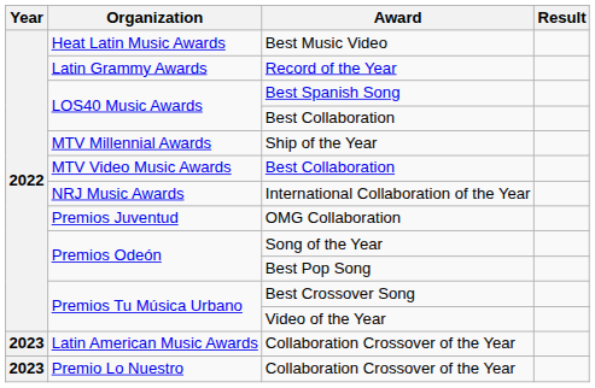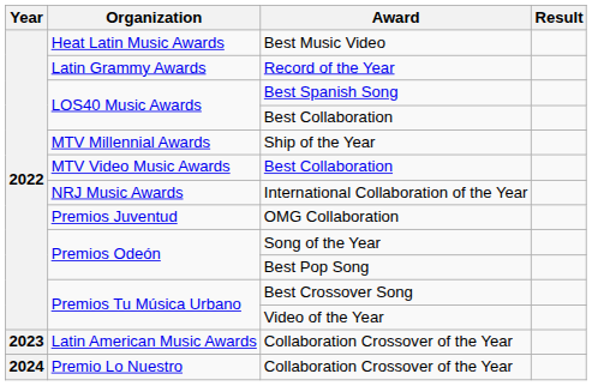 <table class="wikitable plainrowheaders">
 <tr align=center>
 <th scope="col">Year</th>
 <th scope="col">Organization</th>
 <th scope="col">Award</th>
 <th scope="col">Result</th>
 </tr>
 <tr>
 <th rowspan="12" scope="row">2022</th>
 <td><a href='#'>Heat Latin Music Awards</a></td>
 <td>Best Music Video</td>
 <td></td>
 </tr>
 <tr>
 <td><a href='#'>Latin Grammy Awards</a></td>
 <td><a href='#'>Record of the Year</a></td>
 <td></td>
 </tr>
 <tr>
 <td rowspan="2"><a href='#'>LOS40 Music Awards</a></td>
 <td><a href='#'>Best Spanish Song</a></td>
 <td></td>
 </tr>
 <tr>
 <td>Best Collaboration</td>
 <td></td>
 </tr>
 <tr>
 <td><a href='#'>MTV Millennial Awards</a></td>
 <td>Ship of the Year</td>
 <td></td>
 </tr>
 <tr>
 <td><a href='#'>MTV Video Music Awards</a></td>
 <td><a href='#'>Best Collaboration</a></td>
 <td></td>
 </tr>
 <tr>
 <td><a href='#'>NRJ Music Awards</a></td>
 <td>International Collaboration of the Year</td>
 <td></td>
 </tr>
 <tr>
 <td><a href='#'>Premios Juventud</a></td>
 <td>OMG Collaboration</td>
 <td></td>
 </tr>
 <tr>
 <td rowspan="2"><a href='#'>Premios Odeón</a></td>
 <td>Song of the Year</td>
 <td></td>
 </tr>
 <tr>
 <td>Best Pop Song</td>
 <td></td>
 </tr>
 <tr>
 <td rowspan="2"><a href='#'>Premios Tu Música Urbano</a></td>
 <td>Best Crossover Song</td>
 <td></td>
 </tr>
 <tr>
 <td>Video of the Year</td>
 <td></td>
 </tr>
 <tr>
 <th scope="row">2023</th>
 <td><a href='#'>Latin American Music Awards</a></td>
 <td>Collaboration Crossover of the Year</td>
 <td></td>
 </tr>
 <tr>
-<th scope="row">2023</th>
+<th scope="row">2024</th>
 <td><a href='#'>Premio Lo Nuestro</a></td>
 <td>Collaboration Crossover of the Year</td>
 <td></td>
 </tr>
 </table>
